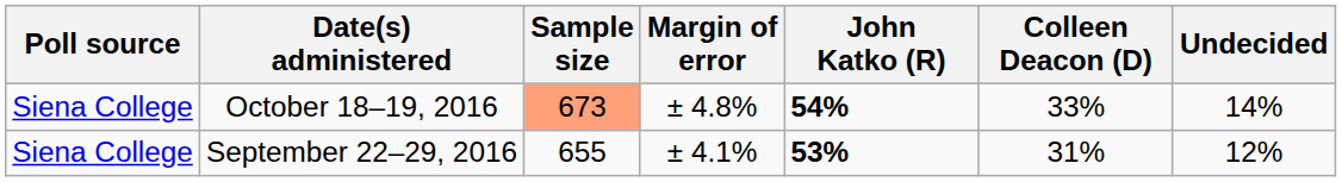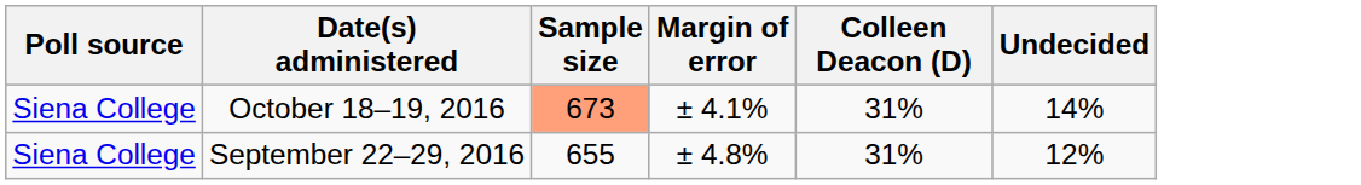 <table class="wikitable">
 <tr>
 <th>Poll source</th>
 <th>Date(s)<br>administered</th>
 <th>Sample<br>size</th>
 <th>Margin of<br>error</th>
-<th style="width:100px;">John<br>Katko (R)</th>
 <th style="width:100px;">Colleen<br>Deacon (D)</th>
 <th>Undecided</th>
 </tr>
 <tr>
 <td><a href='#'>Siena College</a></td>
 <td align=center>October 18–19, 2016</td>
 <td align=center style="background: lightsalmon;">673</td>
-<td align=center>± 4.8%</td>
-<td><strong>54%</strong></td>
-<td align=center>33%</td>
+<td align=center>± 4.1%</td>
+<td align=center>31%</td>
 <td align=center>14%</td>
 </tr>
 <tr>
 <td><a href='#'>Siena College</a></td>
 <td align=center>September 22–29, 2016</td>
 <td align=center>655</td>
-<td align=center>± 4.1%</td>
-<td><strong>53%</strong></td>
+<td align=center>± 4.8%</td>
 <td align=center>31%</td>
 <td align=center>12%</td>
 </tr>
 </table>
